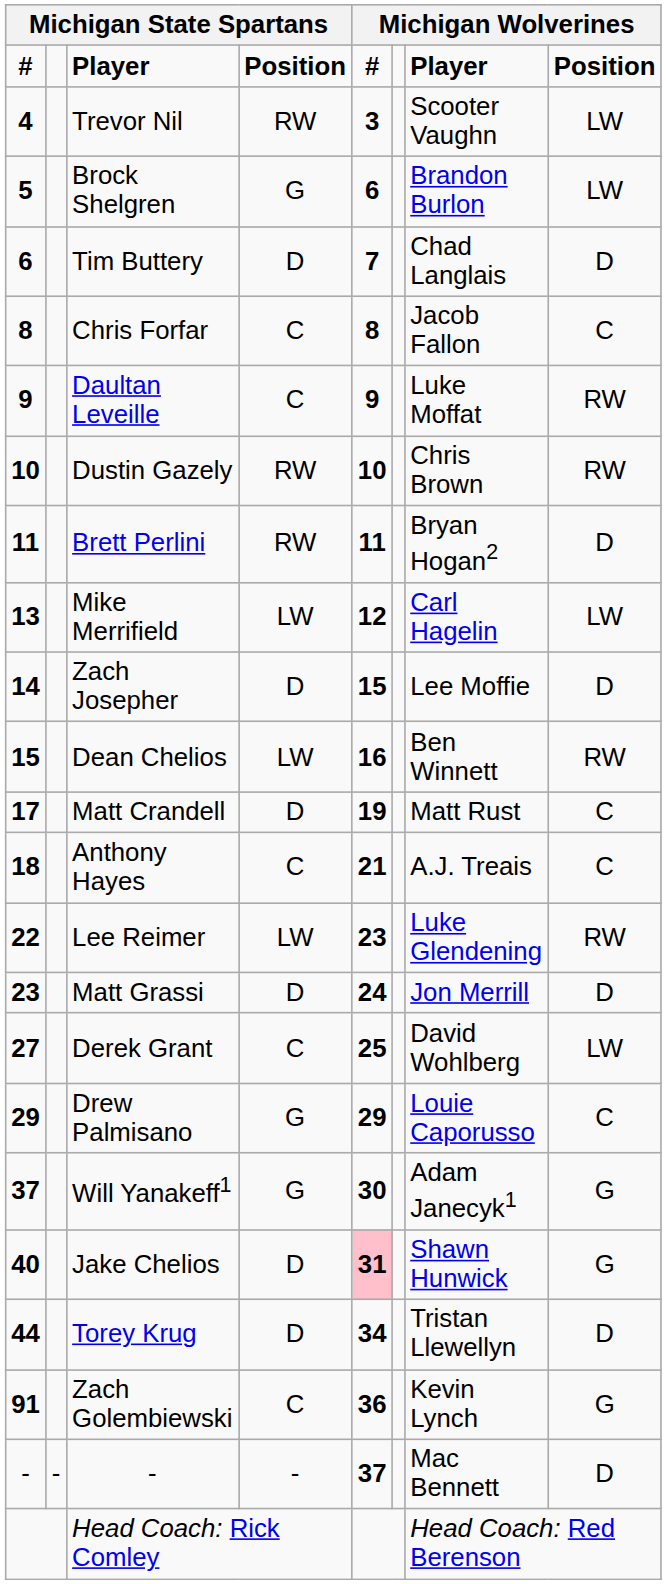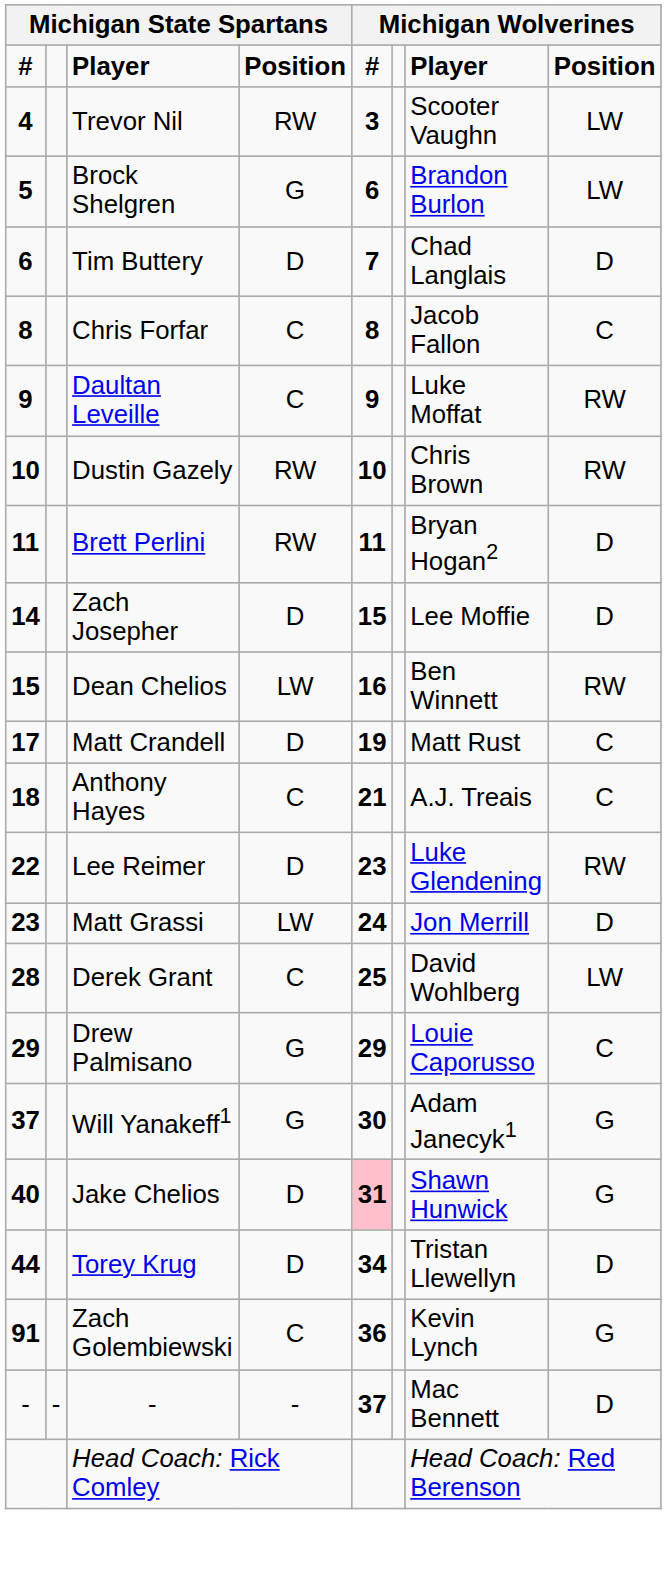 <table width="65%" class="wikitable" style="margin:1em auto;">
 <tr>
 <th colspan=4 witdh="50%">Michigan State Spartans</th>
 <th colspan=4 width="50%">Michigan Wolverines</th>
 </tr>
 <tr>
 <td align=center><strong>#</strong></td>
 <td align=center></td>
 <td><strong>Player</strong></td>
 <td align=center><strong>Position</strong></td>
 <td align=center><strong>#</strong></td>
 <td align=center></td>
 <td><strong>Player</strong></td>
 <td align=center><strong>Position</strong></td>
 </tr>
 <tr>
 <td align=center><strong>4</strong></td>
 <td align=center></td>
 <td>Trevor Nil</td>
 <td align=center>RW</td>
 <td align=center><strong>3</strong></td>
 <td align=center></td>
 <td>Scooter Vaughn</td>
 <td align=center>LW</td>
 </tr>
 <tr>
 <td align=center><strong>5</strong></td>
 <td align=center></td>
 <td>Brock Shelgren</td>
 <td align=center>G</td>
 <td align=center><strong>6</strong></td>
 <td align=center></td>
 <td><a href='#'>Brandon Burlon</a></td>
 <td align=center>LW</td>
 </tr>
 <tr>
 <td align=center><strong>6</strong></td>
 <td align=center></td>
 <td>Tim Buttery</td>
 <td align=center>D</td>
 <td align=center><strong>7</strong></td>
 <td align=center></td>
 <td>Chad Langlais</td>
 <td align=center>D</td>
 </tr>
 <tr>
 <td align=center><strong>8</strong></td>
 <td align=center></td>
 <td>Chris Forfar</td>
 <td align=center>C</td>
 <td align=center><strong>8</strong></td>
 <td align=center></td>
 <td>Jacob Fallon</td>
 <td align=center>C</td>
 </tr>
 <tr>
 <td align=center><strong>9</strong></td>
 <td align=center></td>
 <td><a href='#'>Daultan Leveille</a></td>
 <td align=center>C</td>
 <td align=center><strong>9</strong></td>
 <td align=center></td>
 <td>Luke Moffat</td>
 <td align=center>RW</td>
 </tr>
 <tr>
 <td align=center><strong>10</strong></td>
 <td align=center></td>
 <td>Dustin Gazely</td>
 <td align=center>RW</td>
 <td align=center><strong>10</strong></td>
 <td align=center></td>
 <td>Chris Brown</td>
 <td align=center>RW</td>
 </tr>
 <tr>
 <td align=center><strong>11</strong></td>
 <td align=center></td>
 <td><a href='#'>Brett Perlini</a></td>
 <td align=center>RW</td>
 <td align=center><strong>11</strong></td>
 <td align=center></td>
 <td>Bryan Hogan<sup>2</sup></td>
 <td align=center>D</td>
 </tr>
 <tr>
-<td align=center><strong>13</strong></td>
-<td align=center></td>
-<td>Mike Merrifield</td>
-<td align=center>LW</td>
-<td align=center><strong>12</strong></td>
-<td align=center></td>
-<td><a href='#'>Carl Hagelin</a></td>
-<td align=center>LW</td>
-</tr>
-<tr>
 <td align=center><strong>14</strong></td>
 <td align=center></td>
 <td>Zach Josepher</td>
 <td align=center>D</td>
 <td align=center><strong>15</strong></td>
 <td align=center></td>
 <td>Lee Moffie</td>
 <td align=center>D</td>
 </tr>
 <tr>
 <td align=center><strong>15</strong></td>
 <td align=center></td>
 <td>Dean Chelios</td>
 <td align=center>LW</td>
 <td align=center><strong>16</strong></td>
 <td align=center></td>
 <td>Ben Winnett</td>
 <td align=center>RW</td>
 </tr>
 <tr>
 <td align=center><strong>17</strong></td>
 <td align=center></td>
 <td>Matt Crandell</td>
 <td align=center>D</td>
 <td align=center><strong>19</strong></td>
 <td align=center></td>
 <td>Matt Rust</td>
 <td align=center>C</td>
 </tr>
 <tr>
 <td align=center><strong>18</strong></td>
 <td align=center></td>
 <td>Anthony Hayes</td>
 <td align=center>C</td>
 <td align=center><strong>21</strong></td>
 <td align=center></td>
 <td>A.J. Treais</td>
 <td align=center>C</td>
 </tr>
 <tr>
 <td align=center><strong>22</strong></td>
 <td align=center></td>
 <td>Lee Reimer</td>
-<td align=center>LW</td>
+<td align=center>D</td>
 <td align=center><strong>23</strong></td>
 <td align=center></td>
 <td><a href='#'>Luke Glendening</a></td>
 <td align=center>RW</td>
 </tr>
 <tr>
 <td align=center><strong>23</strong></td>
 <td align=center></td>
 <td>Matt Grassi</td>
-<td align=center>D</td>
+<td align=center>LW</td>
 <td align=center><strong>24</strong></td>
 <td align=center></td>
 <td><a href='#'>Jon Merrill</a></td>
 <td align=center>D</td>
 </tr>
 <tr>
-<td align=center><strong>27</strong></td>
+<td align=center><strong>28</strong></td>
 <td align=center></td>
 <td>Derek Grant</td>
 <td align=center>C</td>
 <td align=center><strong>25</strong></td>
 <td align=center></td>
 <td>David Wohlberg</td>
 <td align=center>LW</td>
 </tr>
 <tr>
 <td align=center><strong>29</strong></td>
 <td align=center></td>
 <td>Drew Palmisano</td>
 <td align=center>G</td>
 <td align=center><strong>29</strong></td>
 <td align=center></td>
 <td><a href='#'>Louie Caporusso</a></td>
 <td align=center>C</td>
 </tr>
 <tr>
 <td align=center><strong>37</strong></td>
 <td align=center></td>
 <td>Will Yanakeff<sup>1</sup></td>
 <td align=center>G</td>
 <td align=center><strong>30</strong></td>
 <td align=center></td>
 <td>Adam Janecyk<sup>1</sup></td>
 <td align=center>G</td>
 </tr>
 <tr>
 <td align=center><strong>40</strong></td>
 <td align=center></td>
 <td>Jake Chelios</td>
 <td align=center>D</td>
 <td align=center style="background: pink;"><strong>31</strong></td>
 <td align=center></td>
 <td><a href='#'>Shawn Hunwick</a></td>
 <td align=center>G</td>
 </tr>
 <tr>
 <td align=center><strong>44</strong></td>
 <td align=center></td>
 <td><a href='#'>Torey Krug</a></td>
 <td align=center>D</td>
 <td align=center><strong>34</strong></td>
 <td align=center></td>
 <td>Tristan Llewellyn</td>
 <td align=center>D</td>
 </tr>
 <tr>
 <td align=center><strong>91</strong></td>
 <td align=center></td>
 <td>Zach Golembiewski</td>
 <td align=center>C</td>
 <td align=center><strong>36</strong></td>
 <td align=center></td>
 <td>Kevin Lynch</td>
 <td align=center>G</td>
 </tr>
 <tr>
 <td align=center>-</td>
 <td align=center>-</td>
 <td align=center>-</td>
 <td align=center>-</td>
 <td align=center><strong>37</strong></td>
 <td align=center></td>
 <td>Mac Bennett</td>
 <td align=center>D</td>
 </tr>
 <tr>
 <td colspan=2 align=right></td>
 <td colspan=2><em>Head Coach:</em> <a href='#'>Rick Comley</a></td>
 <td colspan=2 align=right></td>
 <td colspan=2><em>Head Coach:</em> <a href='#'>Red Berenson</a></td>
 </tr>
 </table>
